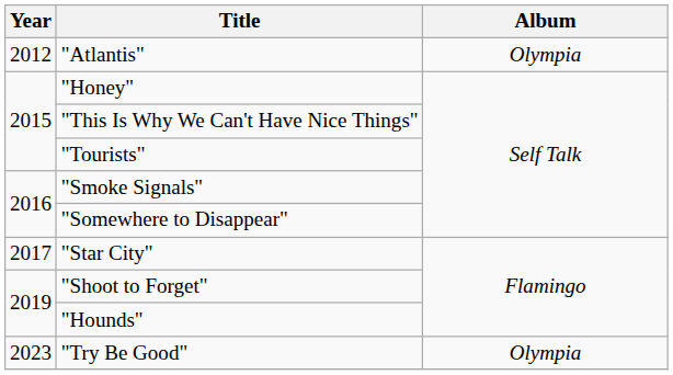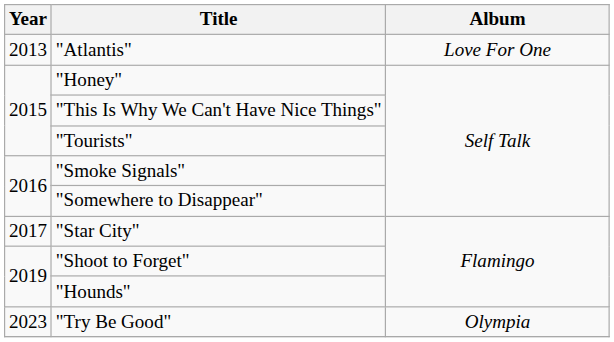 <table class="wikitable" style="text-align:center;">
 <tr>
 <th scope="col">Year</th>
 <th scope="col">Title</th>
 <th scope="col" width="180">Album</th>
 </tr>
 <tr>
-<td rowspan="1">2012</td>
+<td rowspan="1">2013</td>
 <td align="left">"Atlantis"</td>
-<td rowspan="1"><em>Olympia</em></td>
+<td><em>Love For One</em></td>
 </tr>
 <tr>
 <td rowspan="3">2015</td>
 <td align="left">"Honey"</td>
 <td rowspan="5"><em>Self Talk</em></td>
 </tr>
 <tr>
 <td align="left">"This Is Why We Can't Have Nice Things"</td>
 </tr>
 <tr>
 <td align="left">"Tourists"</td>
 </tr>
 <tr>
 <td rowspan="2">2016</td>
 <td align="left">"Smoke Signals"</td>
 </tr>
 <tr>
 <td align="left">"Somewhere to Disappear"</td>
 </tr>
 <tr>
 <td>2017</td>
 <td align="left">"Star City"</td>
 <td rowspan="3"><em>Flamingo</em></td>
 </tr>
 <tr>
 <td rowspan="2">2019</td>
 <td align="left">"Shoot to Forget" </td>
 </tr>
 <tr>
 <td align="left">"Hounds"</td>
 </tr>
 <tr>
 <td>2023</td>
 <td align="left">"Try Be Good"</td>
 <td rowspan="1"><em>Olympia</em></td>
 </tr>
 <tr>
 </tr>
 </table>
